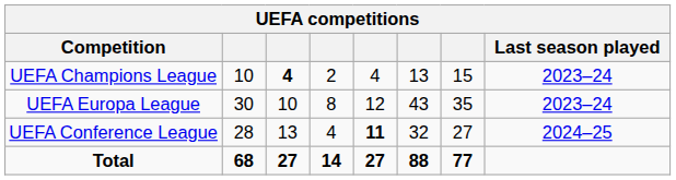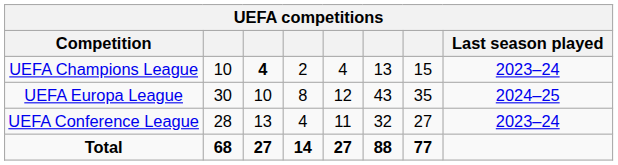 <table class="wikitable" style="font-size:95%; text-align: center;">
 <tr>
 <th colspan="8">UEFA competitions</th>
 </tr>
 <tr>
 <th>Competition</th>
 <th width="30"></th>
 <th width="30"></th>
 <th width="30"></th>
 <th width="30"></th>
 <th width="30"></th>
 <th width="30"></th>
 <th width="150">Last season played</th>
 </tr>
 <tr>
 <td><a href='#'>UEFA Champions League</a></td>
 <td>10</td>
 <td><strong>4</strong></td>
 <td>2</td>
 <td>4</td>
 <td>13</td>
 <td>15</td>
 <td><a href='#'>2023–24</a></td>
 </tr>
 <tr>
 <td><a href='#'>UEFA Europa League</a></td>
 <td>30</td>
 <td>10</td>
 <td>8</td>
 <td>12</td>
 <td>43</td>
 <td>35</td>
-<td><a href='#'>2023–24</a></td>
+<td><a href='#'>2024–25</a></td>
 </tr>
 <tr>
 <td><a href='#'>UEFA Conference League</a></td>
 <td>28</td>
 <td>13</td>
 <td>4</td>
-<td><strong>11</strong></td>
+<td>11</td>
 <td>32</td>
 <td>27</td>
-<td><a href='#'>2024–25</a></td>
+<td><a href='#'>2023–24</a></td>
 </tr>
 <tr>
 <td><strong>Total</strong></td>
 <td><strong>68</strong></td>
 <td><strong>27</strong></td>
 <td><strong>14</strong></td>
 <td><strong>27</strong></td>
 <td><strong>88</strong></td>
 <td><strong>77</strong></td>
 <td></td>
 </tr>
 </table>
